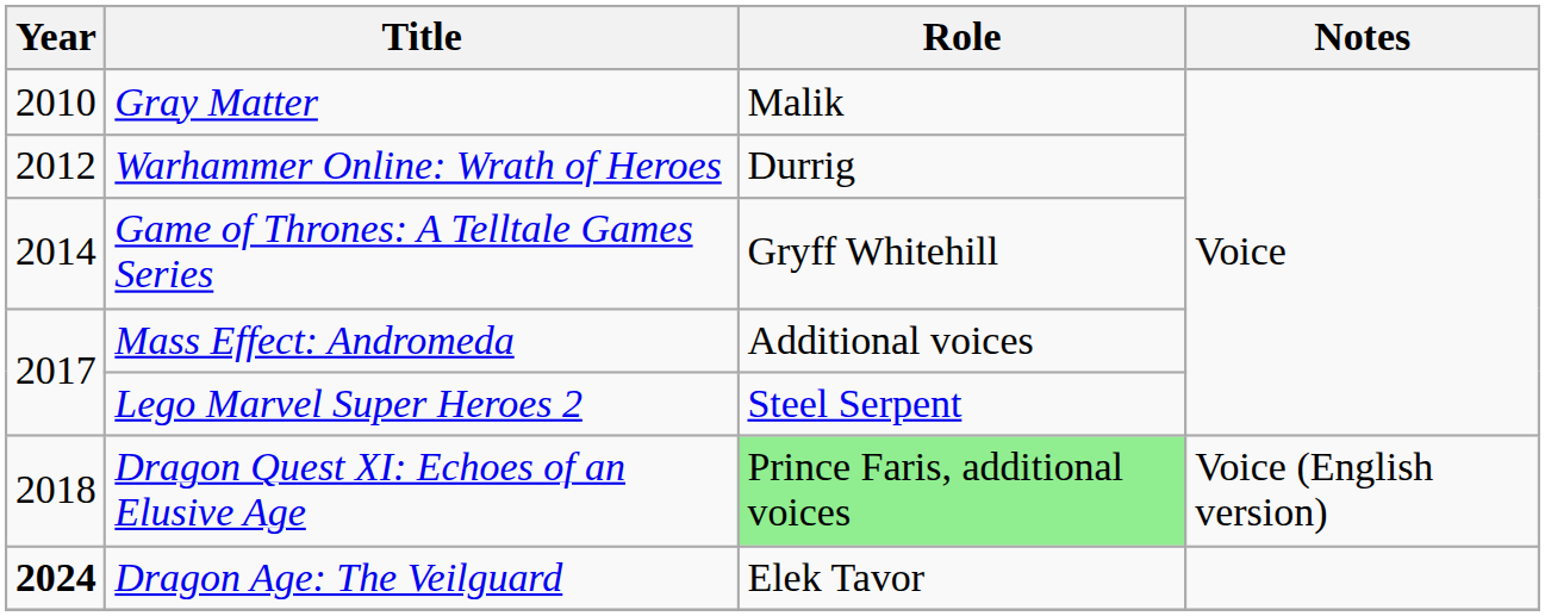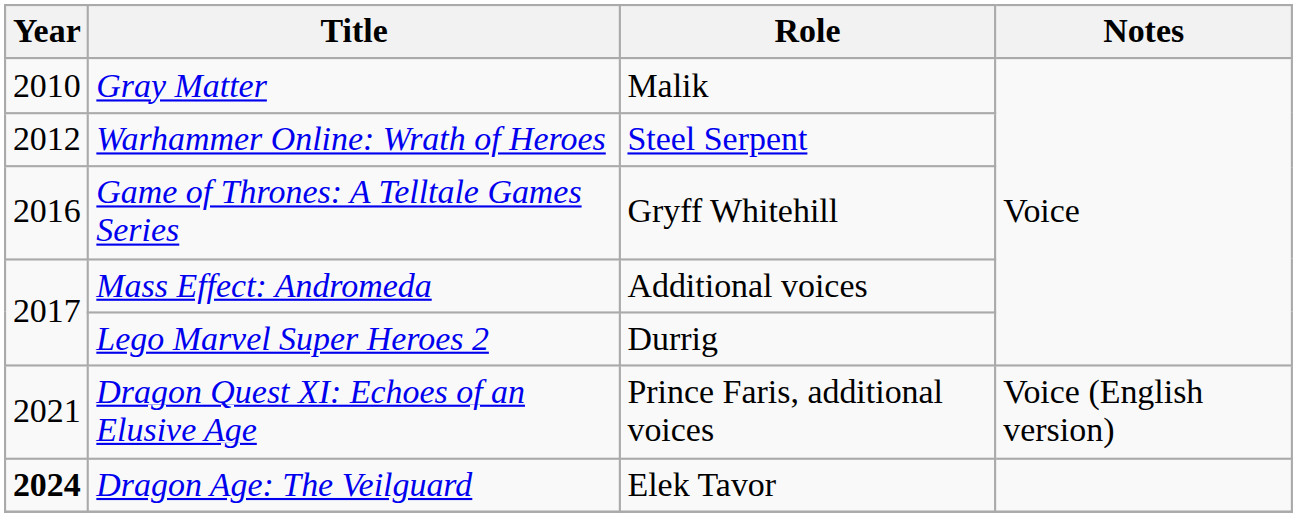 <table class="wikitable sortable">
 <tr>
 <th>Year</th>
 <th>Title</th>
 <th>Role</th>
 <th>Notes</th>
 </tr>
 <tr>
 <td>2010</td>
 <td><em><a href='#'>Gray Matter</a></em></td>
 <td>Malik</td>
 <td rowspan="5">Voice</td>
 </tr>
 <tr>
 <td>2012</td>
 <td><em><a href='#'>Warhammer Online: Wrath of Heroes</a></em></td>
-<td>Durrig</td>
+<td><a href='#'>Steel Serpent</a></td>
 </tr>
 <tr>
-<td>2014</td>
+<td>2016</td>
 <td><em><a href='#'>Game of Thrones: A Telltale Games Series</a></em></td>
 <td>Gryff Whitehill</td>
 </tr>
 <tr>
 <td rowspan="2">2017</td>
 <td><em><a href='#'>Mass Effect: Andromeda</a></em></td>
 <td>Additional voices</td>
 </tr>
 <tr>
 <td><em><a href='#'>Lego Marvel Super Heroes 2</a></em></td>
-<td><a href='#'>Steel Serpent</a></td>
+<td>Durrig</td>
 </tr>
 <tr>
-<td>2018</td>
+<td>2021</td>
 <td><em><a href='#'>Dragon Quest XI: Echoes of an Elusive Age</a></em></td>
-<td style="background: lightgreen;">Prince Faris, additional voices</td>
+<td>Prince Faris, additional voices</td>
 <td>Voice (English version)</td>
 </tr>
 <tr>
 <td><strong>2024</strong></td>
 <td><em><a href='#'>Dragon Age: The Veilguard</a></em></td>
 <td>Elek Tavor</td>
 <td></td>
 </tr>
 <tr>
 </tr>
 </table>
